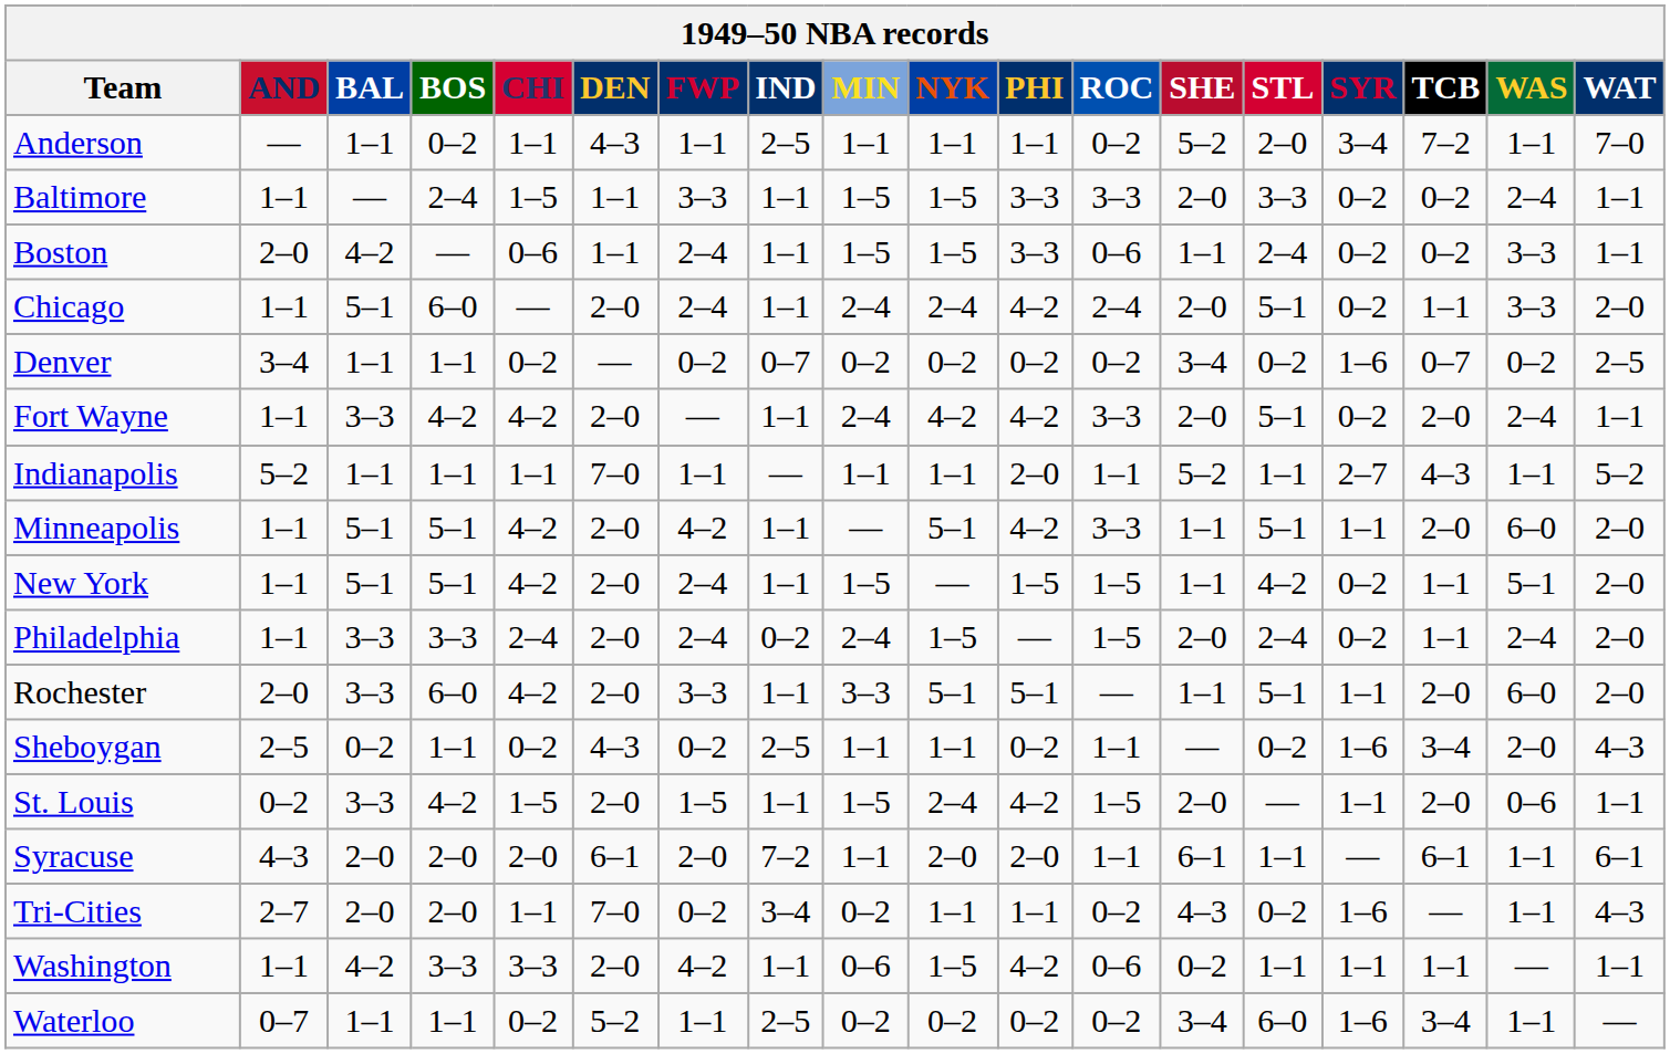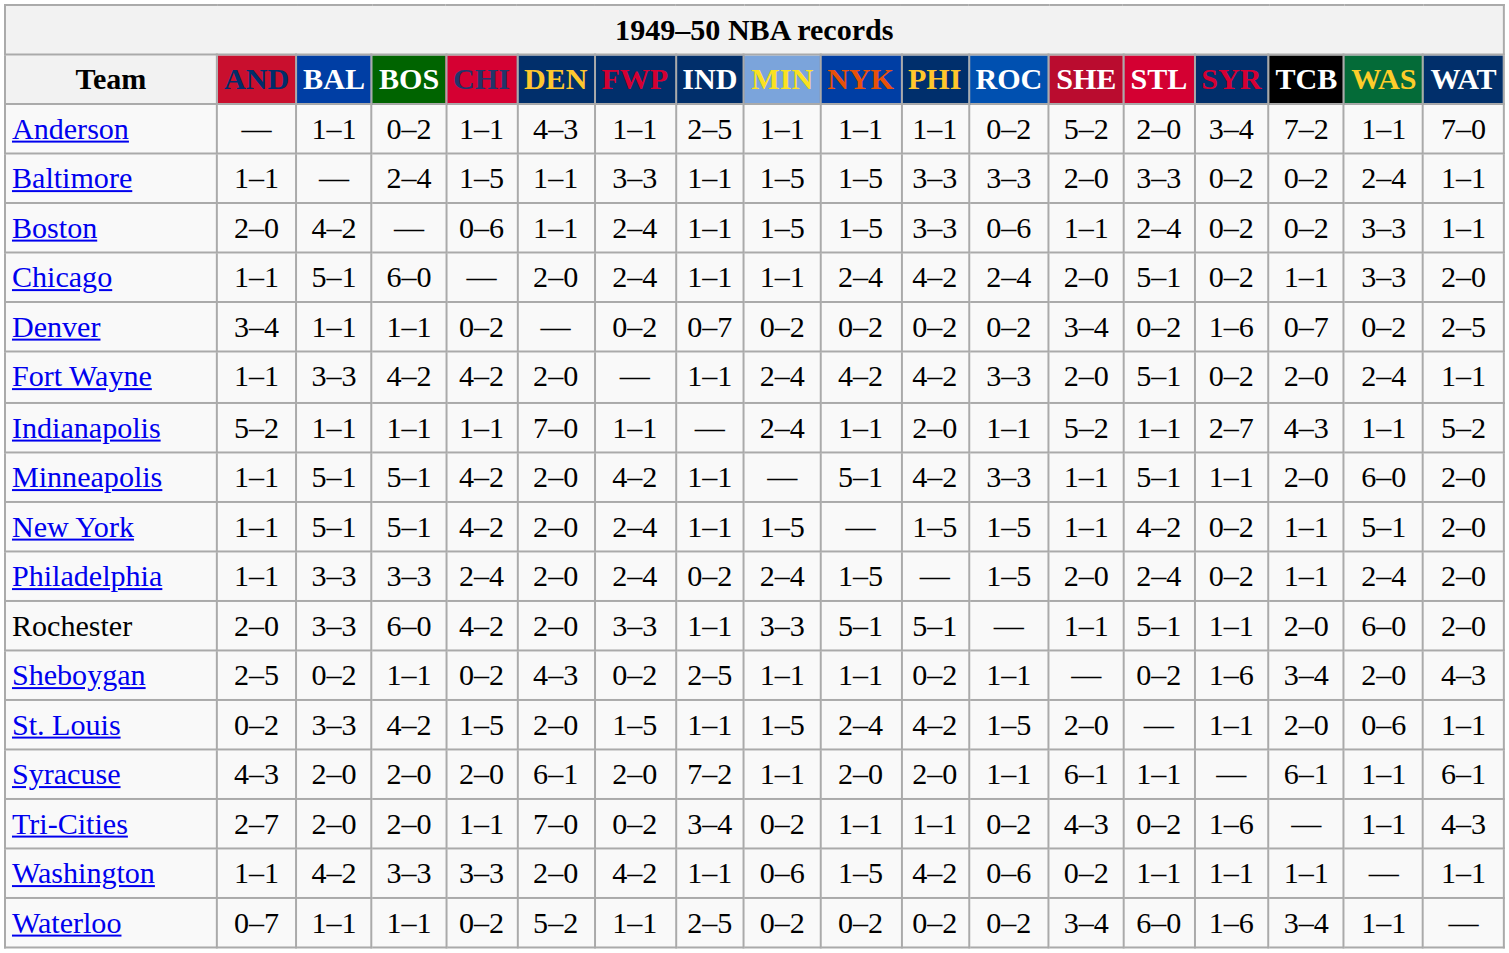 <table class="wikitable" style="font-size:95%; text-align:center">
 <tr>
 <th colspan=18>1949–50 NBA records</th>
 </tr>
 <tr>
 <th width=100>Team</th>
 <th style="background:#C90F2E;color:#012D6A;width=35">AND</th>
 <th style="background:#003EA4;color:#FFFFFF;width=35">BAL</th>
 <th style="background:#006400;color:#FFFFFF;width=35">BOS</th>
 <th style="background:#D50032;color:#22356A;width=35">CHI</th>
 <th style="background:#012F6B;color:#FEC72E;width=35">DEN</th>
 <th style="background:#012F6B;color:#D40032;width=35">FWP</th>
 <th style="background:#012F6B;color:#FFFFFF;width=35">IND</th>
 <th style="background:#7BA4DB;color:#FBE122;width=35">MIN</th>
 <th style="background:#003EA4;color:#E85109;width=35">NYK</th>
 <th style="background:#002F6C;color:#FFC72C;width=35">PHI</th>
 <th style="background:#0050B0;color:#FFFFFF;width=35">ROC</th>
 <th style="background:#BA0C2F;color:#FFFFFF;width=35">SHE</th>
 <th style="background:#D40032;color:#FFFFFF;width=35">STL</th>
 <th style="background:#012F6B;color:#D50033;width=35">SYR</th>
 <th style="background:#000000;color:#FFFFFF;width=35">TCB</th>
 <th style="background:#046B38;color:#FECD2A;width=35">WAS</th>
 <th style="background:#012F6B;color:#FFFFFF;width=35">WAT</th>
 </tr>
 <tr>
 <td style="text-align:left;"><a href='#'>Anderson</a></td>
 <td>—</td>
 <td>1–1</td>
 <td>0–2</td>
 <td>1–1</td>
 <td>4–3</td>
 <td>1–1</td>
 <td>2–5</td>
 <td>1–1</td>
 <td>1–1</td>
 <td>1–1</td>
 <td>0–2</td>
 <td>5–2</td>
 <td>2–0</td>
 <td>3–4</td>
 <td>7–2</td>
 <td>1–1</td>
 <td>7–0</td>
 </tr>
 <tr>
 <td style="text-align:left;"><a href='#'>Baltimore</a></td>
 <td>1–1</td>
 <td>—</td>
 <td>2–4</td>
 <td>1–5</td>
 <td>1–1</td>
 <td>3–3</td>
 <td>1–1</td>
 <td>1–5</td>
 <td>1–5</td>
 <td>3–3</td>
 <td>3–3</td>
 <td>2–0</td>
 <td>3–3</td>
 <td>0–2</td>
 <td>0–2</td>
 <td>2–4</td>
 <td>1–1</td>
 </tr>
 <tr>
 <td style="text-align:left;"><a href='#'>Boston</a></td>
 <td>2–0</td>
 <td>4–2</td>
 <td>—</td>
 <td>0–6</td>
 <td>1–1</td>
 <td>2–4</td>
 <td>1–1</td>
 <td>1–5</td>
 <td>1–5</td>
 <td>3–3</td>
 <td>0–6</td>
 <td>1–1</td>
 <td>2–4</td>
 <td>0–2</td>
 <td>0–2</td>
 <td>3–3</td>
 <td>1–1</td>
 </tr>
 <tr>
 <td style="text-align:left;"><a href='#'>Chicago</a></td>
 <td>1–1</td>
 <td>5–1</td>
 <td>6–0</td>
 <td>—</td>
 <td>2–0</td>
 <td>2–4</td>
 <td>1–1</td>
-<td>2–4</td>
+<td>1–1</td>
 <td>2–4</td>
 <td>4–2</td>
 <td>2–4</td>
 <td>2–0</td>
 <td>5–1</td>
 <td>0–2</td>
 <td>1–1</td>
 <td>3–3</td>
 <td>2–0</td>
 </tr>
 <tr>
 <td style="text-align:left;"><a href='#'>Denver</a></td>
 <td>3–4</td>
 <td>1–1</td>
 <td>1–1</td>
 <td>0–2</td>
 <td>—</td>
 <td>0–2</td>
 <td>0–7</td>
 <td>0–2</td>
 <td>0–2</td>
 <td>0–2</td>
 <td>0–2</td>
 <td>3–4</td>
 <td>0–2</td>
 <td>1–6</td>
 <td>0–7</td>
 <td>0–2</td>
 <td>2–5</td>
 </tr>
 <tr>
 <td style="text-align:left;"><a href='#'>Fort Wayne</a></td>
 <td>1–1</td>
 <td>3–3</td>
 <td>4–2</td>
 <td>4–2</td>
 <td>2–0</td>
 <td>—</td>
 <td>1–1</td>
 <td>2–4</td>
 <td>4–2</td>
 <td>4–2</td>
 <td>3–3</td>
 <td>2–0</td>
 <td>5–1</td>
 <td>0–2</td>
 <td>2–0</td>
 <td>2–4</td>
 <td>1–1</td>
 </tr>
 <tr>
 <td style="text-align:left;"><a href='#'>Indianapolis</a></td>
 <td>5–2</td>
 <td>1–1</td>
 <td>1–1</td>
 <td>1–1</td>
 <td>7–0</td>
 <td>1–1</td>
 <td>—</td>
-<td>1–1</td>
+<td>2–4</td>
 <td>1–1</td>
 <td>2–0</td>
 <td>1–1</td>
 <td>5–2</td>
 <td>1–1</td>
 <td>2–7</td>
 <td>4–3</td>
 <td>1–1</td>
 <td>5–2</td>
 </tr>
 <tr>
 <td style="text-align:left;"><a href='#'>Minneapolis</a></td>
 <td>1–1</td>
 <td>5–1</td>
 <td>5–1</td>
 <td>4–2</td>
 <td>2–0</td>
 <td>4–2</td>
 <td>1–1</td>
 <td>—</td>
 <td>5–1</td>
 <td>4–2</td>
 <td>3–3</td>
 <td>1–1</td>
 <td>5–1</td>
 <td>1–1</td>
 <td>2–0</td>
 <td>6–0</td>
 <td>2–0</td>
 </tr>
 <tr>
 <td style="text-align:left;"><a href='#'>New York</a></td>
 <td>1–1</td>
 <td>5–1</td>
 <td>5–1</td>
 <td>4–2</td>
 <td>2–0</td>
 <td>2–4</td>
 <td>1–1</td>
 <td>1–5</td>
 <td>—</td>
 <td>1–5</td>
 <td>1–5</td>
 <td>1–1</td>
 <td>4–2</td>
 <td>0–2</td>
 <td>1–1</td>
 <td>5–1</td>
 <td>2–0</td>
 </tr>
 <tr>
 <td style="text-align:left;"><a href='#'>Philadelphia</a></td>
 <td>1–1</td>
 <td>3–3</td>
 <td>3–3</td>
 <td>2–4</td>
 <td>2–0</td>
 <td>2–4</td>
 <td>0–2</td>
 <td>2–4</td>
 <td>1–5</td>
 <td>—</td>
 <td>1–5</td>
 <td>2–0</td>
 <td>2–4</td>
 <td>0–2</td>
 <td>1–1</td>
 <td>2–4</td>
 <td>2–0</td>
 </tr>
 <tr>
 <td style="text-align:left;">Rochester</td>
 <td>2–0</td>
 <td>3–3</td>
 <td>6–0</td>
 <td>4–2</td>
 <td>2–0</td>
 <td>3–3</td>
 <td>1–1</td>
 <td>3–3</td>
 <td>5–1</td>
 <td>5–1</td>
 <td>—</td>
 <td>1–1</td>
 <td>5–1</td>
 <td>1–1</td>
 <td>2–0</td>
 <td>6–0</td>
 <td>2–0</td>
 </tr>
 <tr>
 <td style="text-align:left;"><a href='#'>Sheboygan</a></td>
 <td>2–5</td>
 <td>0–2</td>
 <td>1–1</td>
 <td>0–2</td>
 <td>4–3</td>
 <td>0–2</td>
 <td>2–5</td>
 <td>1–1</td>
 <td>1–1</td>
 <td>0–2</td>
 <td>1–1</td>
 <td>—</td>
 <td>0–2</td>
 <td>1–6</td>
 <td>3–4</td>
 <td>2–0</td>
 <td>4–3</td>
 </tr>
 <tr>
 <td style="text-align:left;"><a href='#'>St. Louis</a></td>
 <td>0–2</td>
 <td>3–3</td>
 <td>4–2</td>
 <td>1–5</td>
 <td>2–0</td>
 <td>1–5</td>
 <td>1–1</td>
 <td>1–5</td>
 <td>2–4</td>
 <td>4–2</td>
 <td>1–5</td>
 <td>2–0</td>
 <td>—</td>
 <td>1–1</td>
 <td>2–0</td>
 <td>0–6</td>
 <td>1–1</td>
 </tr>
 <tr>
 <td style="text-align:left;"><a href='#'>Syracuse</a></td>
 <td>4–3</td>
 <td>2–0</td>
 <td>2–0</td>
 <td>2–0</td>
 <td>6–1</td>
 <td>2–0</td>
 <td>7–2</td>
 <td>1–1</td>
 <td>2–0</td>
 <td>2–0</td>
 <td>1–1</td>
 <td>6–1</td>
 <td>1–1</td>
 <td>—</td>
 <td>6–1</td>
 <td>1–1</td>
 <td>6–1</td>
 </tr>
 <tr>
 <td style="text-align:left;"><a href='#'>Tri-Cities</a></td>
 <td>2–7</td>
 <td>2–0</td>
 <td>2–0</td>
 <td>1–1</td>
 <td>7–0</td>
 <td>0–2</td>
 <td>3–4</td>
 <td>0–2</td>
 <td>1–1</td>
 <td>1–1</td>
 <td>0–2</td>
 <td>4–3</td>
 <td>0–2</td>
 <td>1–6</td>
 <td>—</td>
 <td>1–1</td>
 <td>4–3</td>
 </tr>
 <tr>
 <td style="text-align:left;"><a href='#'>Washington</a></td>
 <td>1–1</td>
 <td>4–2</td>
 <td>3–3</td>
 <td>3–3</td>
 <td>2–0</td>
 <td>4–2</td>
 <td>1–1</td>
 <td>0–6</td>
 <td>1–5</td>
 <td>4–2</td>
 <td>0–6</td>
 <td>0–2</td>
 <td>1–1</td>
 <td>1–1</td>
 <td>1–1</td>
 <td>—</td>
 <td>1–1</td>
 </tr>
 <tr>
 <td style="text-align:left;"><a href='#'>Waterloo</a></td>
 <td>0–7</td>
 <td>1–1</td>
 <td>1–1</td>
 <td>0–2</td>
 <td>5–2</td>
 <td>1–1</td>
 <td>2–5</td>
 <td>0–2</td>
 <td>0–2</td>
 <td>0–2</td>
 <td>0–2</td>
 <td>3–4</td>
 <td>6–0</td>
 <td>1–6</td>
 <td>3–4</td>
 <td>1–1</td>
 <td>—</td>
 </tr>
 </table>
